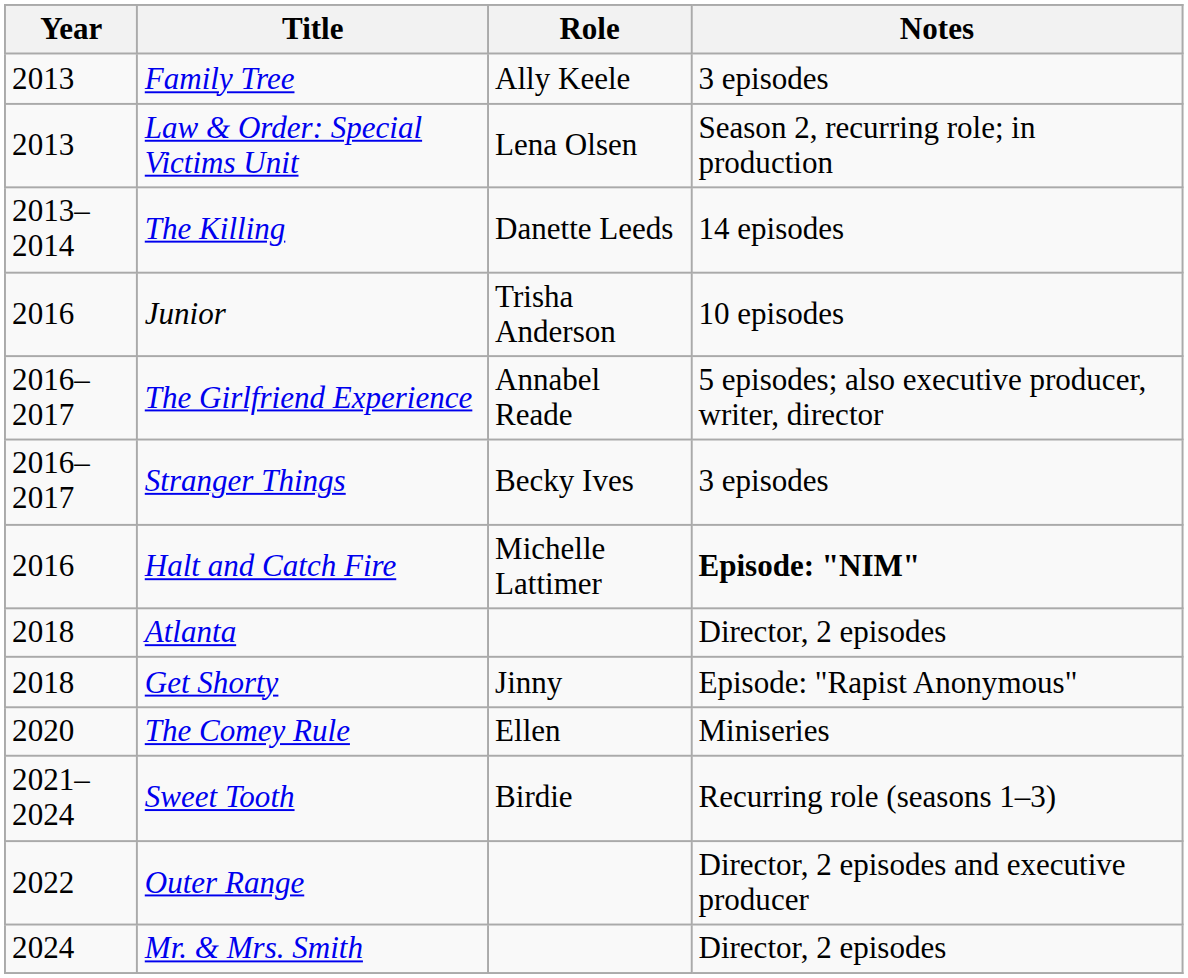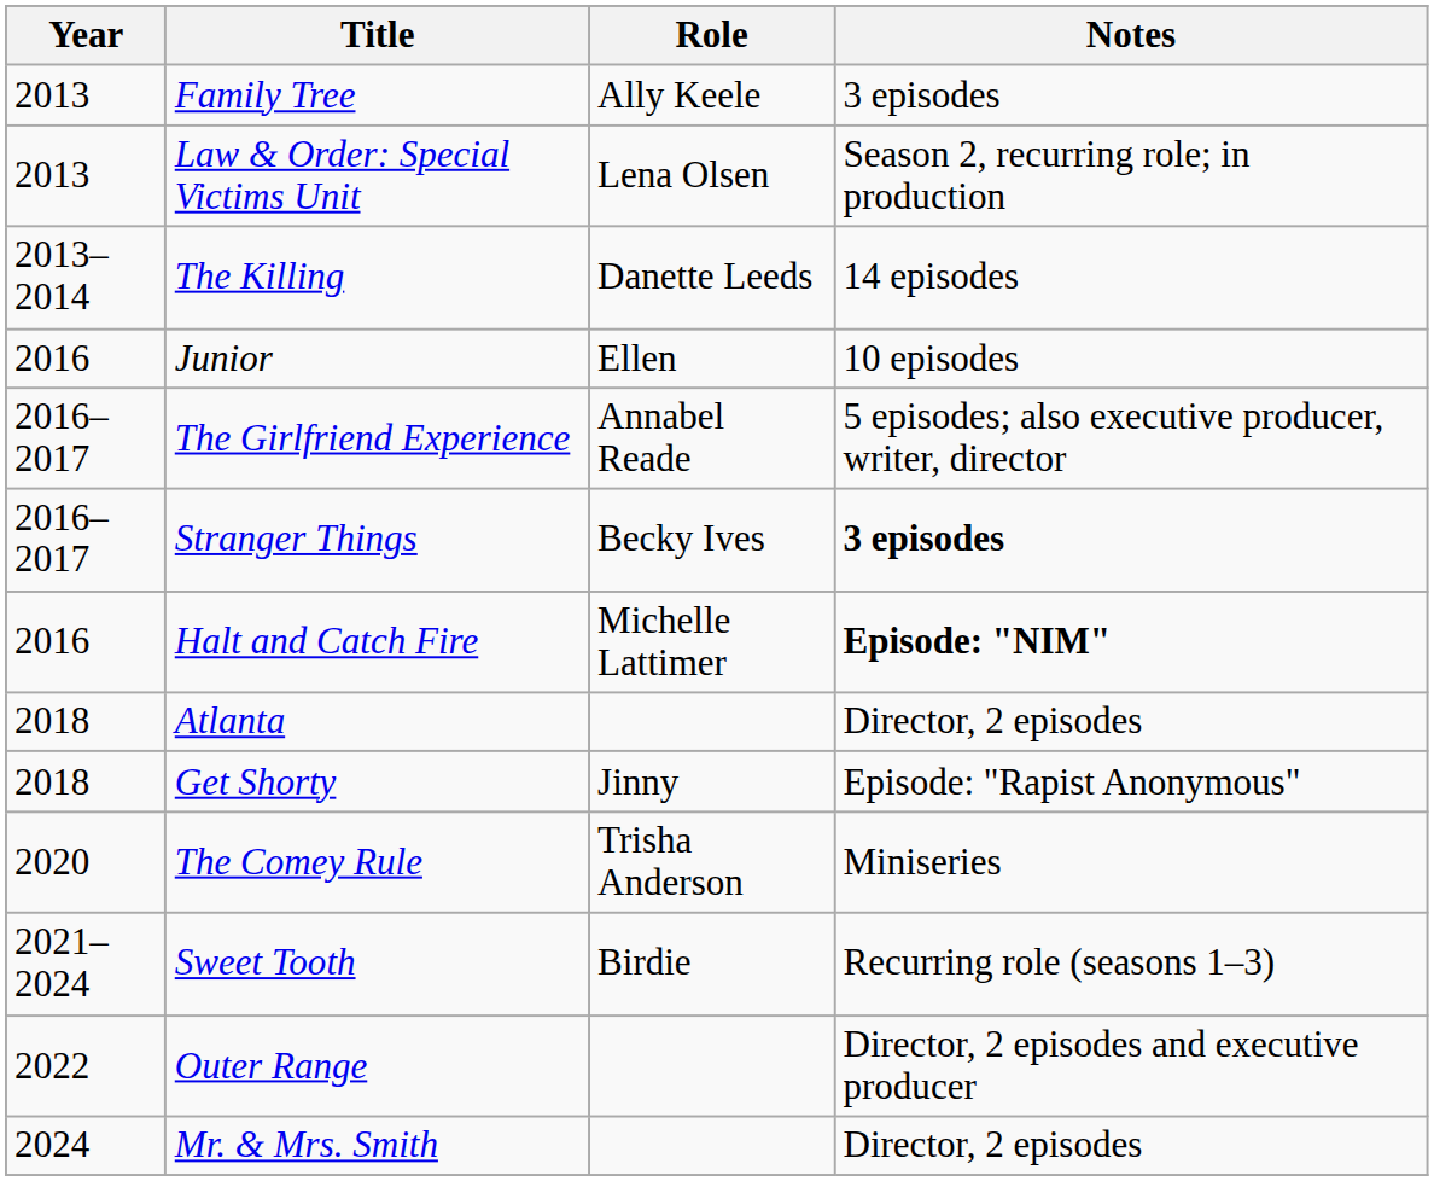 <table class="wikitable sortable">
 <tr>
 <th>Year</th>
 <th>Title</th>
 <th>Role</th>
 <th class="unsortable">Notes</th>
 </tr>
 <tr>
 <td>2013</td>
 <td><em><a href='#'>Family Tree</a></em></td>
 <td>Ally Keele</td>
 <td>3 episodes</td>
 </tr>
 <tr>
 <td>2013</td>
 <td><em><a href='#'>Law & Order: Special Victims Unit</a></em></td>
 <td>Lena Olsen</td>
 <td>Season 2, recurring role; in production</td>
 </tr>
 <tr>
 <td>2013–2014</td>
 <td><em><a href='#'>The Killing</a></em></td>
 <td>Danette Leeds</td>
 <td>14 episodes</td>
 </tr>
 <tr>
 <td>2016</td>
 <td><em>Junior</em></td>
-<td>Trisha Anderson</td>
+<td>Ellen</td>
 <td>10 episodes</td>
 </tr>
 <tr>
 <td>2016–2017</td>
 <td><em><a href='#'>The Girlfriend Experience</a></em></td>
 <td>Annabel Reade</td>
 <td>5 episodes; also executive producer, writer, director</td>
 </tr>
 <tr>
 <td>2016–2017</td>
 <td><em><a href='#'>Stranger Things</a></em></td>
 <td>Becky Ives</td>
-<td>3 episodes</td>
+<td><strong>3 episodes</strong></td>
 </tr>
 <tr>
 <td>2016</td>
 <td><em><a href='#'>Halt and Catch Fire</a></em></td>
 <td>Michelle Lattimer</td>
 <td><strong>Episode: "NIM"</strong></td>
 </tr>
 <tr>
 <td>2018</td>
 <td><em><a href='#'>Atlanta</a></em></td>
 <td></td>
 <td>Director, 2 episodes</td>
 </tr>
 <tr>
 <td>2018</td>
 <td><em><a href='#'>Get Shorty</a></em></td>
 <td>Jinny</td>
 <td>Episode: "Rapist Anonymous"</td>
 </tr>
 <tr>
 <td>2020</td>
 <td><em><a href='#'>The Comey Rule</a></em></td>
-<td>Ellen</td>
+<td>Trisha Anderson</td>
 <td>Miniseries</td>
 </tr>
 <tr>
 <td>2021–2024</td>
 <td><em><a href='#'>Sweet Tooth</a></em></td>
 <td>Birdie</td>
 <td>Recurring role (seasons 1–3)</td>
 </tr>
 <tr>
 <td>2022</td>
 <td><em><a href='#'>Outer Range</a></em></td>
 <td></td>
 <td>Director, 2 episodes and executive producer</td>
 </tr>
 <tr>
 <td>2024</td>
 <td><em><a href='#'>Mr. & Mrs. Smith</a></em></td>
 <td></td>
 <td>Director, 2 episodes</td>
 </tr>
 </table>
